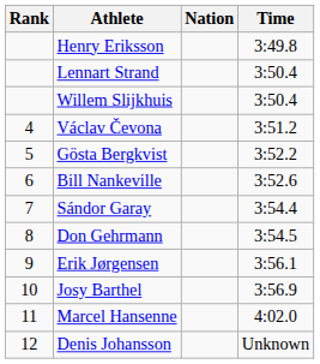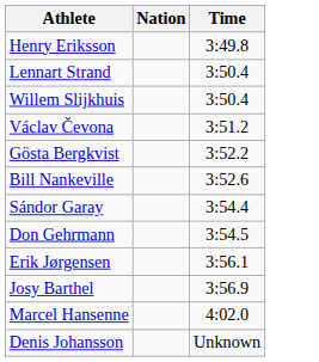 <table class="wikitable sortable" style="text-align:center">
 <tr>
-<th>Rank</th>
 <th>Athlete</th>
 <th>Nation</th>
 <th>Time</th>
 </tr>
 <tr>
-<td></td>
 <td align=left><a href='#'>Henry Eriksson</a></td>
 <td align=left></td>
 <td>3:49.8</td>
 </tr>
 <tr>
-<td></td>
 <td align=left><a href='#'>Lennart Strand</a></td>
 <td align=left></td>
 <td>3:50.4</td>
 </tr>
 <tr>
-<td></td>
 <td align=left><a href='#'>Willem Slijkhuis</a></td>
 <td align=left></td>
 <td>3:50.4</td>
 </tr>
 <tr>
-<td>4</td>
 <td align=left><a href='#'>Václav Čevona</a></td>
 <td align=left></td>
 <td>3:51.2</td>
 </tr>
 <tr>
-<td>5</td>
 <td align=left><a href='#'>Gösta Bergkvist</a></td>
 <td align=left></td>
 <td>3:52.2</td>
 </tr>
 <tr>
-<td>6</td>
 <td align=left><a href='#'>Bill Nankeville</a></td>
 <td align=left></td>
 <td>3:52.6</td>
 </tr>
 <tr>
-<td>7</td>
 <td align=left><a href='#'>Sándor Garay</a></td>
 <td align=left></td>
 <td>3:54.4</td>
 </tr>
 <tr>
-<td>8</td>
 <td align=left><a href='#'>Don Gehrmann</a></td>
 <td align=left></td>
 <td>3:54.5</td>
 </tr>
 <tr>
-<td>9</td>
 <td align=left><a href='#'>Erik Jørgensen</a></td>
 <td align=left></td>
 <td>3:56.1</td>
 </tr>
 <tr>
-<td>10</td>
 <td align=left><a href='#'>Josy Barthel</a></td>
 <td align=left></td>
 <td>3:56.9</td>
 </tr>
 <tr>
-<td>11</td>
 <td align=left><a href='#'>Marcel Hansenne</a></td>
 <td align=left></td>
 <td>4:02.0</td>
 </tr>
 <tr>
-<td>12</td>
 <td align=left><a href='#'>Denis Johansson</a></td>
 <td align=left></td>
 <td data-sort-value=4:00.0>Unknown</td>
 </tr>
 </table>
